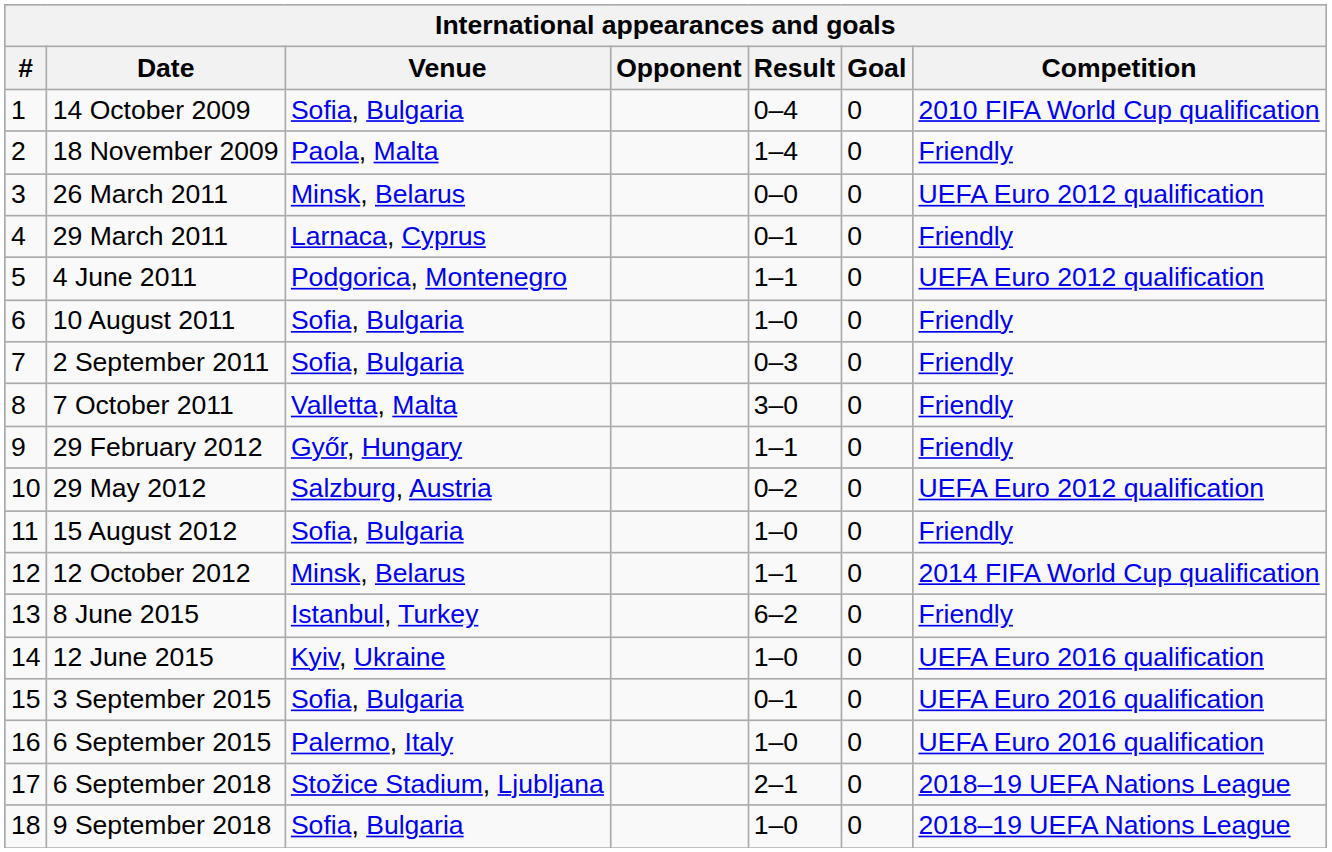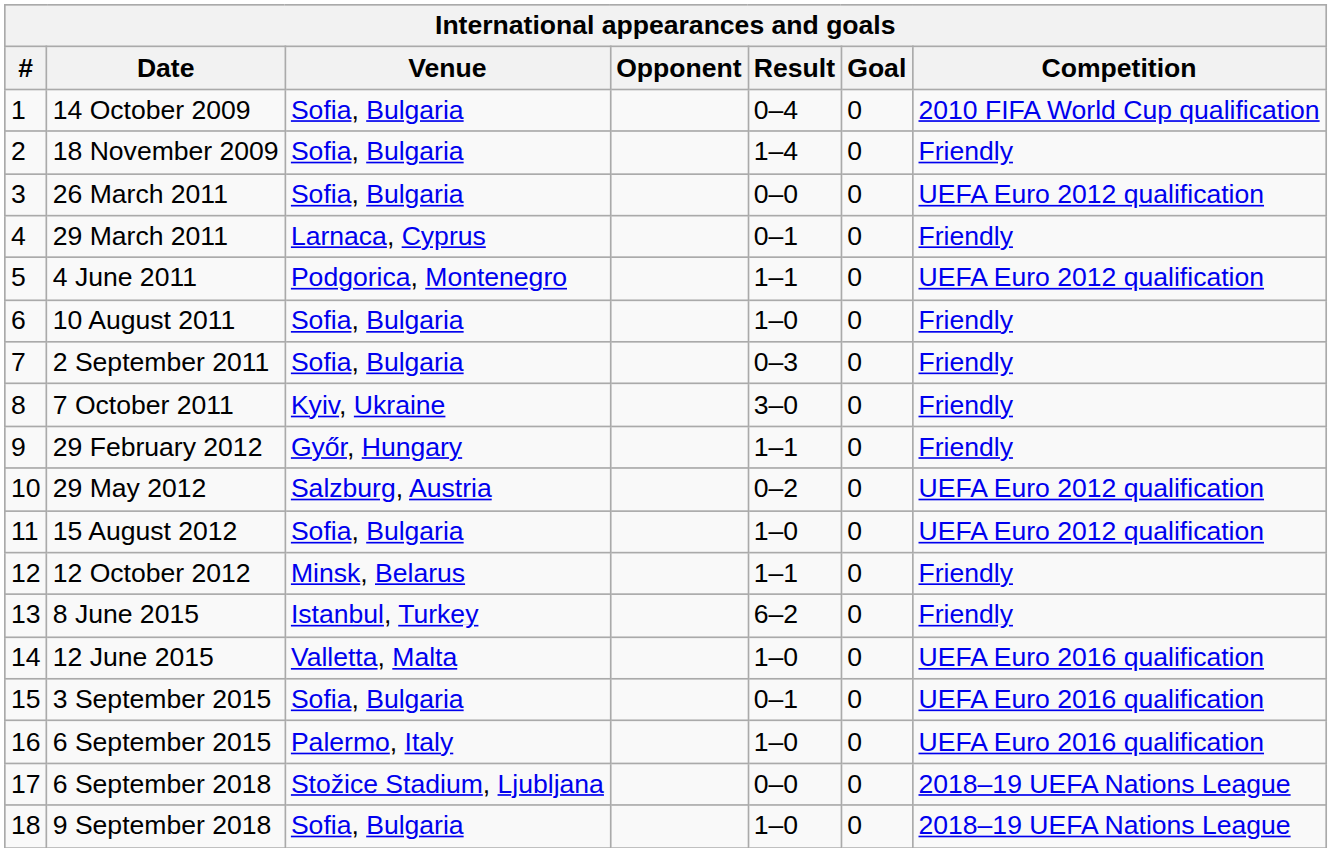 <table class="wikitable">
 <tr>
 <th colspan="7"><strong>International appearances and goals</strong></th>
 </tr>
 <tr>
 <th>#</th>
 <th>Date</th>
 <th>Venue</th>
 <th>Opponent</th>
 <th>Result</th>
 <th>Goal</th>
 <th>Competition</th>
 </tr>
 <tr>
 <td>1</td>
 <td>14 October 2009</td>
 <td><a href='#'>Sofia</a>, <a href='#'>Bulgaria</a></td>
 <td></td>
 <td>0–4</td>
 <td>0</td>
 <td><a href='#'>2010 FIFA World Cup qualification</a></td>
 </tr>
 <tr>
 <td>2</td>
 <td>18 November 2009</td>
-<td><a href='#'>Paola</a>, <a href='#'>Malta</a></td>
+<td><a href='#'>Sofia</a>, <a href='#'>Bulgaria</a></td>
 <td></td>
 <td>1–4</td>
 <td>0</td>
 <td><a href='#'>Friendly</a></td>
 </tr>
 <tr>
 <td>3</td>
 <td>26 March 2011</td>
-<td><a href='#'>Minsk</a>, <a href='#'>Belarus</a></td>
+<td><a href='#'>Sofia</a>, <a href='#'>Bulgaria</a></td>
 <td></td>
 <td>0–0</td>
 <td>0</td>
 <td><a href='#'>UEFA Euro 2012 qualification</a></td>
 </tr>
 <tr>
 <td>4</td>
 <td>29 March 2011</td>
 <td><a href='#'>Larnaca</a>, <a href='#'>Cyprus</a></td>
 <td></td>
 <td>0–1</td>
 <td>0</td>
 <td><a href='#'>Friendly</a></td>
 </tr>
 <tr>
 <td>5</td>
 <td>4 June 2011</td>
 <td><a href='#'>Podgorica</a>, <a href='#'>Montenegro</a></td>
 <td></td>
 <td>1–1</td>
 <td>0</td>
 <td><a href='#'>UEFA Euro 2012 qualification</a></td>
 </tr>
 <tr>
 <td>6</td>
 <td>10 August 2011</td>
 <td><a href='#'>Sofia</a>, <a href='#'>Bulgaria</a></td>
 <td></td>
 <td>1–0</td>
 <td>0</td>
 <td><a href='#'>Friendly</a></td>
 </tr>
 <tr>
 <td>7</td>
 <td>2 September 2011</td>
 <td><a href='#'>Sofia</a>, <a href='#'>Bulgaria</a></td>
 <td></td>
 <td>0–3</td>
 <td>0</td>
 <td><a href='#'>Friendly</a></td>
 </tr>
 <tr>
 <td>8</td>
 <td>7 October 2011</td>
-<td><a href='#'>Valletta</a>, <a href='#'>Malta</a></td>
+<td><a href='#'>Kyiv</a>, <a href='#'>Ukraine</a></td>
 <td></td>
 <td>3–0</td>
 <td>0</td>
 <td><a href='#'>Friendly</a></td>
 </tr>
 <tr>
 <td>9</td>
 <td>29 February 2012</td>
 <td><a href='#'>Győr</a>, <a href='#'>Hungary</a></td>
 <td></td>
 <td>1–1</td>
 <td>0</td>
 <td><a href='#'>Friendly</a></td>
 </tr>
 <tr>
 <td>10</td>
 <td>29 May 2012</td>
 <td><a href='#'>Salzburg</a>, <a href='#'>Austria</a></td>
 <td></td>
 <td>0–2</td>
 <td>0</td>
 <td><a href='#'>UEFA Euro 2012 qualification</a></td>
 </tr>
 <tr>
 <td>11</td>
 <td>15 August 2012</td>
 <td><a href='#'>Sofia</a>, <a href='#'>Bulgaria</a></td>
 <td></td>
 <td>1–0</td>
 <td>0</td>
-<td><a href='#'>Friendly</a></td>
+<td><a href='#'>UEFA Euro 2012 qualification</a></td>
 </tr>
 <tr>
 <td>12</td>
 <td>12 October 2012</td>
 <td><a href='#'>Minsk</a>, <a href='#'>Belarus</a></td>
 <td></td>
 <td>1–1</td>
 <td>0</td>
-<td><a href='#'>2014 FIFA World Cup qualification</a></td>
+<td><a href='#'>Friendly</a></td>
 </tr>
 <tr>
 <td>13</td>
 <td>8 June 2015</td>
 <td><a href='#'>Istanbul</a>, <a href='#'>Turkey</a></td>
 <td></td>
 <td>6–2</td>
 <td>0</td>
 <td><a href='#'>Friendly</a></td>
 </tr>
 <tr>
 <td>14</td>
 <td>12 June 2015</td>
-<td><a href='#'>Kyiv</a>, <a href='#'>Ukraine</a></td>
+<td><a href='#'>Valletta</a>, <a href='#'>Malta</a></td>
 <td></td>
 <td>1–0</td>
 <td>0</td>
 <td><a href='#'>UEFA Euro 2016 qualification</a></td>
 </tr>
 <tr>
 <td>15</td>
 <td>3 September 2015</td>
 <td><a href='#'>Sofia</a>, <a href='#'>Bulgaria</a></td>
 <td></td>
 <td>0–1</td>
 <td>0</td>
 <td><a href='#'>UEFA Euro 2016 qualification</a></td>
 </tr>
 <tr>
 <td>16</td>
 <td>6 September 2015</td>
 <td><a href='#'>Palermo</a>, <a href='#'>Italy</a></td>
 <td></td>
 <td>1–0</td>
 <td>0</td>
 <td><a href='#'>UEFA Euro 2016 qualification</a></td>
 </tr>
 <tr>
 <td>17</td>
 <td>6 September 2018</td>
 <td><a href='#'>Stožice Stadium</a>, <a href='#'>Ljubljana</a></td>
 <td></td>
-<td>2–1</td>
+<td>0–0</td>
 <td>0</td>
 <td><a href='#'>2018–19 UEFA Nations League</a></td>
 </tr>
 <tr>
 <td>18</td>
 <td>9 September 2018</td>
 <td><a href='#'>Sofia</a>, <a href='#'>Bulgaria</a></td>
 <td></td>
 <td>1–0</td>
 <td>0</td>
 <td><a href='#'>2018–19 UEFA Nations League</a></td>
 </tr>
 </table>
